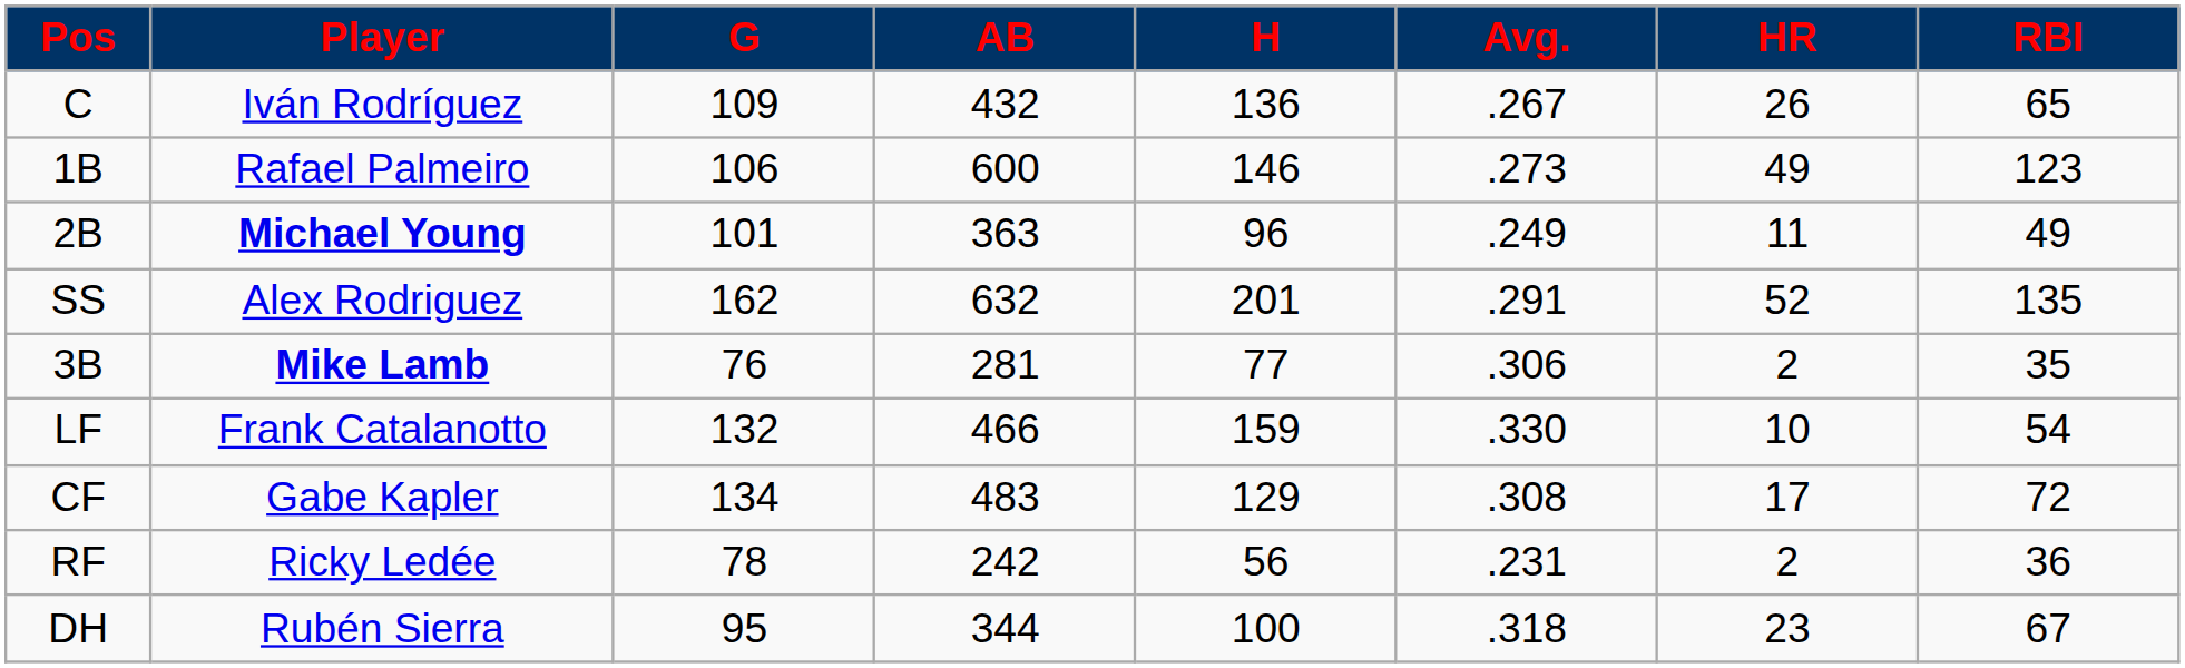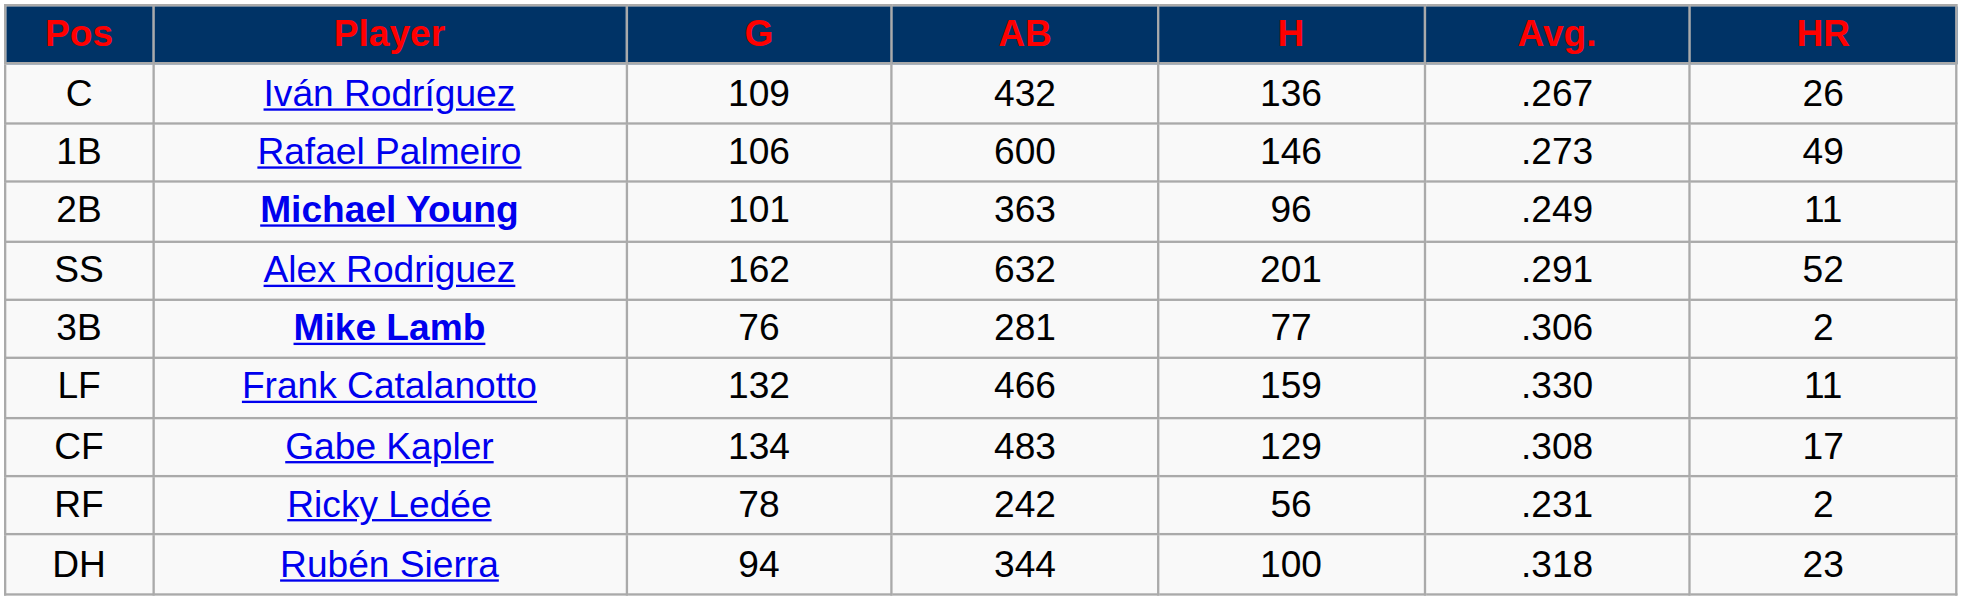 <table class="wikitable sortable">
 <tr>
 <th style="background:#003366;color:red;" width="5%">Pos</th>
 <th style="background:#003366;color:red;" width="16%">Player</th>
 <th style="background:#003366;color:red;" width="9%">G</th>
 <th style="background:#003366;color:red;" width="9%">AB</th>
 <th style="background:#003366;color:red;" width="9%">H</th>
 <th style="background:#003366;color:red;" width="9%">Avg.</th>
 <th style="background:#003366;color:red;" width="9%">HR</th>
-<th style="background:#003366;color:red;" width="9%">RBI</th>
 </tr>
 <tr align="center">
 <td>C</td>
 <td><a href='#'>Iván Rodríguez</a></td>
 <td>109</td>
 <td>432</td>
 <td>136</td>
 <td>.267</td>
 <td>26</td>
-<td>65</td>
 </tr>
 <tr align="center">
 <td>1B</td>
 <td><a href='#'>Rafael Palmeiro</a></td>
 <td>106</td>
 <td>600</td>
 <td>146</td>
 <td>.273</td>
 <td>49</td>
-<td>123</td>
 </tr>
 <tr align=center>
 <td>2B</td>
 <td><strong><a href='#'>Michael Young</a></strong></td>
 <td>101</td>
 <td>363</td>
 <td>96</td>
 <td>.249</td>
 <td>11</td>
-<td>49</td>
 </tr>
 <tr align="center">
 <td>SS</td>
 <td><a href='#'>Alex Rodriguez</a></td>
 <td>162</td>
 <td>632</td>
 <td>201</td>
 <td>.291</td>
 <td>52</td>
-<td>135</td>
 </tr>
 <tr align=center>
 <td>3B</td>
 <td><strong><a href='#'>Mike Lamb</a></strong></td>
 <td>76</td>
 <td>281</td>
 <td>77</td>
 <td>.306</td>
 <td>2</td>
-<td>35</td>
 </tr>
 <tr align=center>
 <td>LF</td>
 <td><a href='#'>Frank Catalanotto</a></td>
 <td>132</td>
 <td>466</td>
 <td>159</td>
 <td>.330</td>
-<td>10</td>
-<td>54</td>
+<td>11</td>
 </tr>
 <tr align=center>
 <td>CF</td>
 <td><a href='#'>Gabe Kapler</a></td>
 <td>134</td>
 <td>483</td>
 <td>129</td>
 <td>.308</td>
 <td>17</td>
-<td>72</td>
 </tr>
 <tr align=center>
 <td>RF</td>
 <td><a href='#'>Ricky Ledée</a></td>
 <td>78</td>
 <td>242</td>
 <td>56</td>
 <td>.231</td>
 <td>2</td>
-<td>36</td>
 </tr>
 <tr align=center>
 <td>DH</td>
 <td><a href='#'>Rubén Sierra</a></td>
-<td>95</td>
+<td>94</td>
 <td>344</td>
 <td>100</td>
 <td>.318</td>
 <td>23</td>
-<td>67</td>
 </tr>
 </table>
